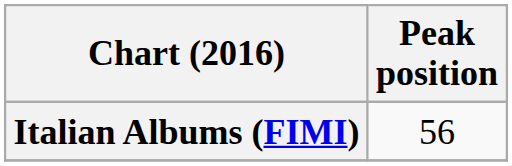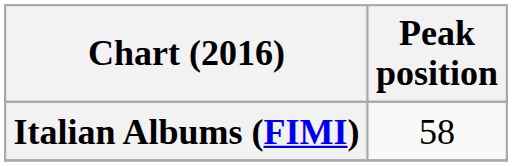 <table class="wikitable sortable plainrowheaders" style="text-align:center">
 <tr>
 <th scope="col">Chart (2016)</th>
 <th scope="col">Peak<br> position</th>
 </tr>
 <tr>
 </tr>
 <tr>
 </tr>
 <tr>
 </tr>
 <tr>
 </tr>
 <tr>
 <th scope="row">Italian Albums (<a href='#'>FIMI</a>)</th>
-<td>56</td>
+<td>58</td>
 </tr>
 <tr>
 </tr>
 <tr>
 </tr>
 </table>
